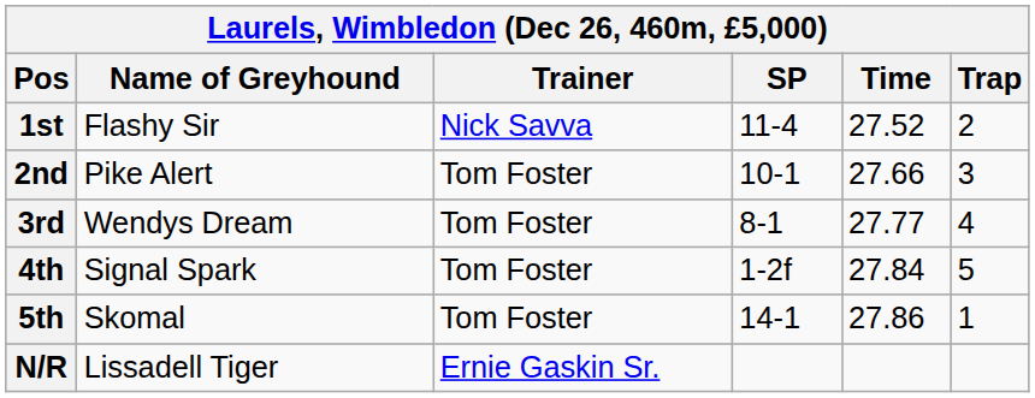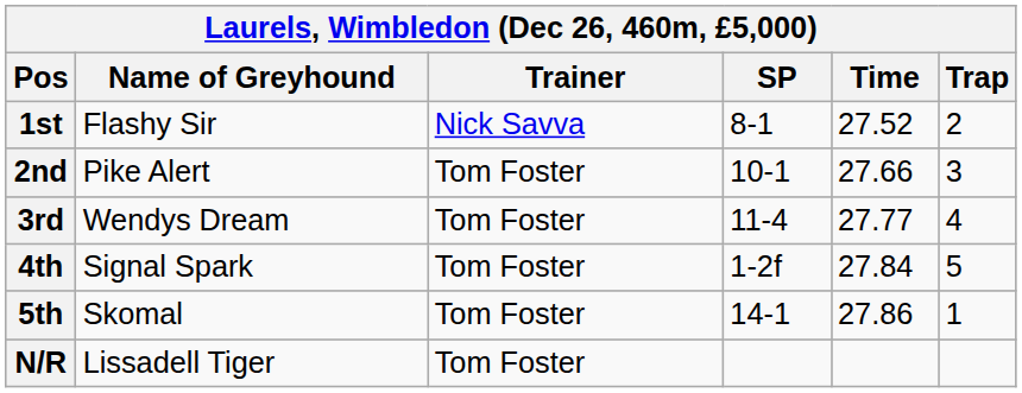 <table class="wikitable">
 <tr>
 <th colspan="6"><a href='#'>Laurels</a>, <a href='#'>Wimbledon</a> (Dec 26, 460m, £5,000)</th>
 </tr>
 <tr>
 <th width=30>Pos</th>
 <th width=180>Name of Greyhound</th>
 <th width=150>Trainer</th>
 <th width=50>SP</th>
 <th width=50>Time</th>
 <th width=30>Trap</th>
 </tr>
 <tr>
 <th>1st</th>
 <td>Flashy Sir</td>
 <td><a href='#'>Nick Savva</a></td>
-<td>11-4</td>
+<td>8-1</td>
 <td>27.52</td>
 <td>2</td>
 </tr>
 <tr>
 <th>2nd</th>
 <td>Pike Alert</td>
 <td>Tom Foster</td>
 <td>10-1</td>
 <td>27.66</td>
 <td>3</td>
 </tr>
 <tr>
 <th>3rd</th>
 <td>Wendys Dream</td>
 <td>Tom Foster</td>
-<td>8-1</td>
+<td>11-4</td>
 <td>27.77</td>
 <td>4</td>
 </tr>
 <tr>
 <th>4th</th>
 <td>Signal Spark</td>
 <td>Tom Foster</td>
 <td>1-2f</td>
 <td>27.84</td>
 <td>5</td>
 </tr>
 <tr>
 <th>5th</th>
 <td>Skomal</td>
 <td>Tom Foster</td>
 <td>14-1</td>
 <td>27.86</td>
 <td>1</td>
 </tr>
 <tr>
 <th>N/R</th>
 <td>Lissadell Tiger</td>
-<td><a href='#'>Ernie Gaskin Sr.</a></td>
+<td>Tom Foster</td>
 <td></td>
 <td></td>
 <td></td>
 </tr>
 </table>
